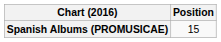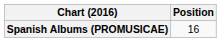 <table class="wikitable sortable plainrowheaders" style="text-align:center">
 <tr>
 <th scope="col">Chart (2016)</th>
 <th scope="col">Position</th>
 </tr>
 <tr>
 <th scope="row">Spanish Albums (PROMUSICAE)</th>
-<td>15</td>
+<td>16</td>
 </tr>
 </table>
